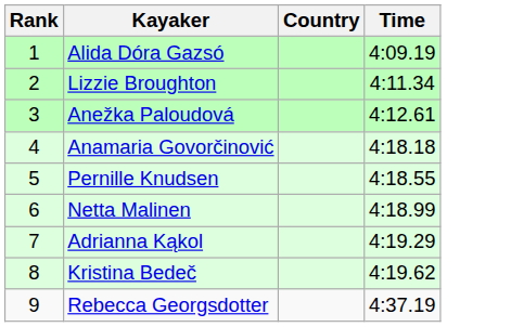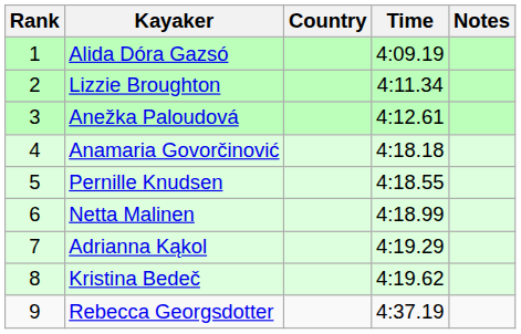 <table class="wikitable" style="text-align:center">
 <tr>
 <th>Rank</th>
 <th>Kayaker</th>
 <th>Country</th>
 <th>Time</th>
+<th>Notes</th>
 </tr>
 <tr bgcolor=bbffbb>
 <td>1</td>
 <td align="left"><a href='#'>Alida Dóra Gazsó</a></td>
 <td align="left"></td>
 <td>4:09.19</td>
+<td></td>
 </tr>
 <tr bgcolor=bbffbb>
 <td>2</td>
 <td align="left"><a href='#'>Lizzie Broughton</a></td>
 <td align="left"></td>
 <td>4:11.34</td>
+<td></td>
 </tr>
 <tr bgcolor=bbffbb>
 <td>3</td>
 <td align="left"><a href='#'>Anežka Paloudová</a></td>
 <td align="left"></td>
 <td>4:12.61</td>
+<td></td>
 </tr>
 <tr bgcolor=ddffdd>
 <td>4</td>
 <td align="left"><a href='#'>Anamaria Govorčinović</a></td>
 <td align="left"></td>
 <td>4:18.18</td>
+<td></td>
 </tr>
 <tr bgcolor=ddffdd>
 <td>5</td>
 <td align="left"><a href='#'>Pernille Knudsen</a></td>
 <td align="left"></td>
 <td>4:18.55</td>
+<td></td>
 </tr>
 <tr bgcolor=ddffdd>
 <td>6</td>
 <td align="left"><a href='#'>Netta Malinen</a></td>
 <td align="left"></td>
 <td>4:18.99</td>
+<td></td>
 </tr>
 <tr bgcolor=ddffdd>
 <td>7</td>
 <td align="left"><a href='#'>Adrianna Kąkol</a></td>
 <td align="left"></td>
 <td>4:19.29</td>
+<td></td>
 </tr>
 <tr bgcolor=ddffdd>
 <td>8</td>
 <td align="left"><a href='#'>Kristina Bedeč</a></td>
 <td align="left"></td>
 <td>4:19.62</td>
+<td></td>
 </tr>
 <tr>
 <td>9</td>
 <td align="left"><a href='#'>Rebecca Georgsdotter</a></td>
 <td align="left"></td>
 <td>4:37.19</td>
+<td></td>
 </tr>
 </table>
